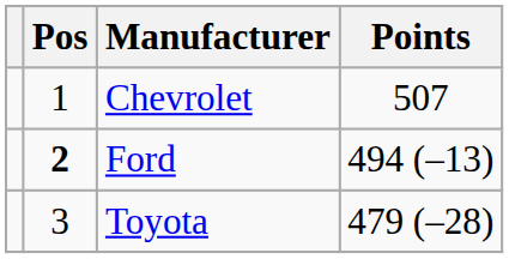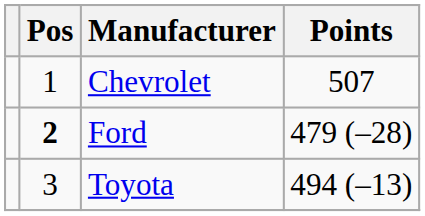 <table class="wikitable" style="font-size: 95%">
 <tr>
 <th></th>
 <th>Pos</th>
 <th>Manufacturer</th>
 <th>Points</th>
 </tr>
 <tr>
 <td align="left"></td>
 <td style="text-align:center;">1</td>
 <td><a href='#'>Chevrolet</a></td>
 <td style="text-align:center;">507</td>
 </tr>
 <tr>
 <td align="left"></td>
 <td style="text-align:center;"><strong>2</strong></td>
 <td><a href='#'>Ford</a></td>
-<td style="text-align:center;">494 (–13)</td>
+<td style="text-align:center;">479 (–28)</td>
 </tr>
 <tr>
 <td align="left"></td>
 <td style="text-align:center;">3</td>
 <td><a href='#'>Toyota</a></td>
-<td style="text-align:center;">479 (–28)</td>
+<td style="text-align:center;">494 (–13)</td>
 </tr>
 <tr class="sortbottom">
 </tr>
 </table>
